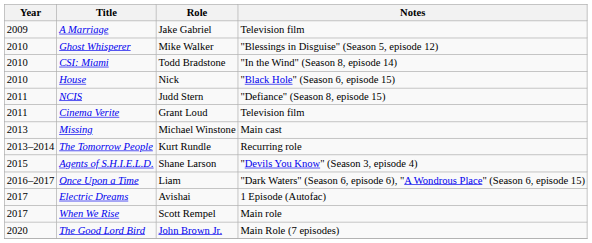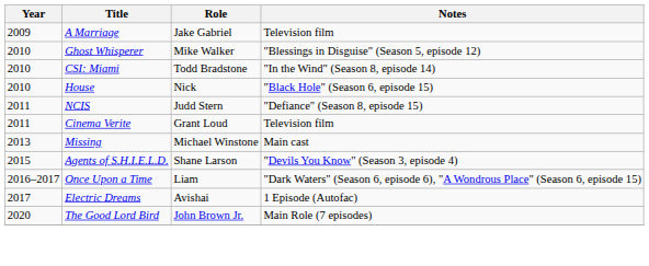 <table class="wikitable sortable">
 <tr>
 <th>Year</th>
 <th>Title</th>
 <th>Role</th>
 <th class="unsortable">Notes</th>
 </tr>
 <tr>
 <td>2009</td>
 <td><em><a href='#'>A Marriage</a></em></td>
 <td>Jake Gabriel</td>
 <td>Television film</td>
 </tr>
 <tr>
 <td>2010</td>
 <td><em><a href='#'>Ghost Whisperer</a></em></td>
 <td>Mike Walker</td>
 <td>"Blessings in Disguise" (Season 5, episode 12)</td>
 </tr>
 <tr>
 <td>2010</td>
 <td><em><a href='#'>CSI: Miami</a></em></td>
 <td>Todd Bradstone</td>
 <td>"In the Wind" (Season 8, episode 14)</td>
 </tr>
 <tr>
 <td>2010</td>
 <td><em><a href='#'>House</a></em></td>
 <td>Nick</td>
 <td>"<a href='#'>Black Hole</a>" (Season 6, episode 15)</td>
 </tr>
 <tr>
 <td>2011</td>
 <td><em><a href='#'>NCIS</a></em></td>
 <td>Judd Stern</td>
 <td>"Defiance" (Season 8, episode 15)</td>
 </tr>
 <tr>
 <td>2011</td>
 <td><em><a href='#'>Cinema Verite</a></em></td>
 <td>Grant Loud</td>
 <td>Television film</td>
 </tr>
 <tr>
 <td>2013</td>
 <td><em><a href='#'>Missing</a></em></td>
 <td>Michael Winstone</td>
 <td>Main cast</td>
 </tr>
 <tr>
-<td>2013–2014</td>
-<td><em><a href='#'>The Tomorrow People</a></em></td>
-<td>Kurt Rundle</td>
-<td>Recurring role</td>
-</tr>
-<tr>
 <td>2015</td>
 <td><em><a href='#'>Agents of S.H.I.E.L.D.</a></em></td>
 <td>Shane Larson</td>
 <td>"<a href='#'>Devils You Know</a>" (Season 3, episode 4)</td>
 </tr>
 <tr>
 <td>2016–2017</td>
 <td><em><a href='#'>Once Upon a Time</a></em></td>
 <td>Liam</td>
 <td>"Dark Waters" (Season 6, episode 6), "<a href='#'>A Wondrous Place</a>" (Season 6, episode 15)</td>
 </tr>
 <tr>
 <td>2017</td>
 <td><a href='#'><em>Electric Dreams</em></a></td>
 <td>Avishai</td>
 <td>1 Episode (Autofac)</td>
 </tr>
 <tr>
-<td>2017</td>
-<td><em><a href='#'>When We Rise</a></em></td>
-<td>Scott Rempel</td>
-<td>Main role</td>
-</tr>
-<tr>
 <td>2020</td>
 <td><em><a href='#'>The Good Lord Bird</a></em></td>
 <td><a href='#'>John Brown Jr.</a></td>
 <td>Main Role (7 episodes)</td>
 </tr>
 <tr>
 </tr>
 </table>
